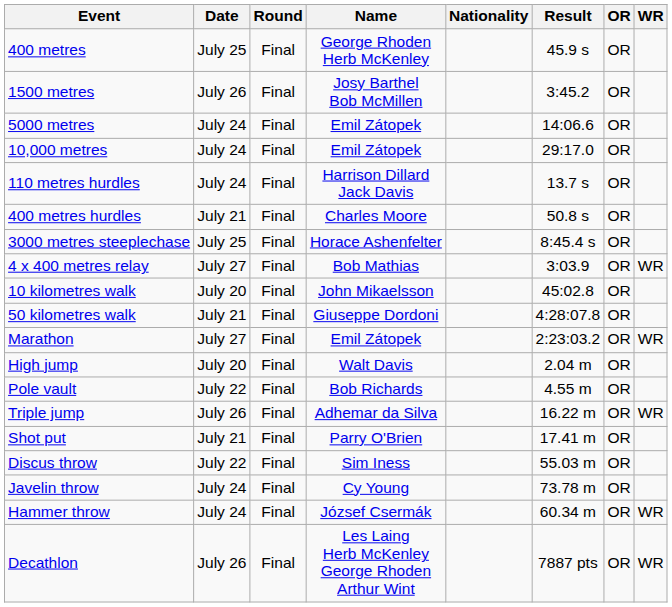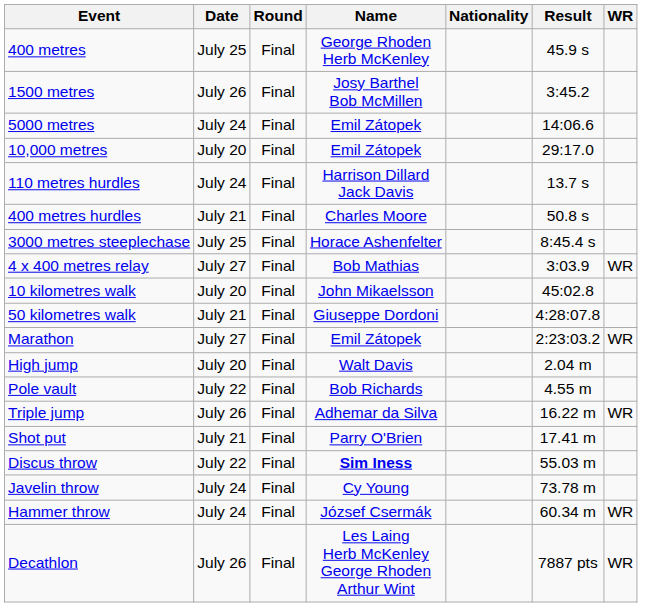 <table class=wikitable style=text-align:center>
 <tr>
 <th>Event</th>
 <th>Date</th>
 <th>Round</th>
 <th>Name</th>
 <th>Nationality</th>
 <th>Result</th>
-<th>OR</th>
 <th>WR</th>
 </tr>
 <tr>
 <td align=left><a href='#'>400 metres</a></td>
 <td>July 25</td>
 <td>Final</td>
 <td><a href='#'>George Rhoden</a><br><a href='#'>Herb McKenley</a></td>
 <td align=left></td>
 <td>45.9 s</td>
-<td>OR</td>
 <td></td>
 </tr>
 <tr>
 <td align=left><a href='#'>1500 metres</a></td>
 <td>July 26</td>
 <td>Final</td>
 <td><a href='#'>Josy Barthel</a><br><a href='#'>Bob McMillen</a></td>
 <td align=left><br></td>
 <td>3:45.2</td>
-<td>OR</td>
 <td></td>
 </tr>
 <tr>
 <td align=left><a href='#'>5000 metres</a></td>
 <td>July 24</td>
 <td>Final</td>
 <td><a href='#'>Emil Zátopek</a></td>
 <td align=left></td>
 <td>14:06.6</td>
-<td>OR</td>
 <td></td>
 </tr>
 <tr>
 <td align=left><a href='#'>10,000 metres</a></td>
-<td>July 24</td>
+<td>July 20</td>
 <td>Final</td>
 <td><a href='#'>Emil Zátopek</a></td>
 <td align=left></td>
 <td>29:17.0</td>
-<td>OR</td>
 <td></td>
 </tr>
 <tr>
 <td align=left><a href='#'>110 metres hurdles</a></td>
 <td>July 24</td>
 <td>Final</td>
 <td><a href='#'>Harrison Dillard</a><br><a href='#'>Jack Davis</a></td>
 <td align=left></td>
 <td>13.7 s</td>
-<td>OR</td>
 <td></td>
 </tr>
 <tr>
 <td align=left><a href='#'>400 metres hurdles</a></td>
 <td>July 21</td>
 <td>Final</td>
 <td><a href='#'>Charles Moore</a></td>
 <td align=left></td>
 <td>50.8 s</td>
-<td>OR</td>
 <td></td>
 </tr>
 <tr>
 <td align=left><a href='#'>3000 metres steeplechase</a></td>
 <td>July 25</td>
 <td>Final</td>
 <td><a href='#'>Horace Ashenfelter</a></td>
 <td align=left></td>
 <td>8:45.4 s</td>
-<td>OR</td>
 <td></td>
 </tr>
 <tr>
 <td align=left><a href='#'>4 x 400 metres relay</a></td>
 <td>July 27</td>
 <td>Final</td>
 <td><a href='#'>Bob Mathias</a></td>
 <td align=left></td>
 <td>3:03.9</td>
-<td>OR</td>
 <td>WR</td>
 </tr>
 <tr>
 <td align=left><a href='#'>10 kilometres walk</a></td>
 <td>July 20</td>
 <td>Final</td>
 <td><a href='#'>John Mikaelsson</a></td>
 <td align=left></td>
 <td>45:02.8</td>
-<td>OR</td>
 <td></td>
 </tr>
 <tr>
 <td align=left><a href='#'>50 kilometres walk</a></td>
 <td>July 21</td>
 <td>Final</td>
 <td><a href='#'>Giuseppe Dordoni</a></td>
 <td align=left></td>
 <td>4:28:07.8</td>
-<td>OR</td>
 <td></td>
 </tr>
 <tr>
 <td align=left><a href='#'>Marathon</a></td>
 <td>July 27</td>
 <td>Final</td>
 <td><a href='#'>Emil Zátopek</a></td>
 <td align=left></td>
 <td>2:23:03.2</td>
-<td>OR</td>
 <td>WR</td>
 </tr>
 <tr>
 <td align=left><a href='#'>High jump</a></td>
 <td>July 20</td>
 <td>Final</td>
 <td><a href='#'>Walt Davis</a></td>
 <td align=left></td>
 <td>2.04 m</td>
-<td>OR</td>
 <td></td>
 </tr>
 <tr>
 <td align=left><a href='#'>Pole vault</a></td>
 <td>July 22</td>
 <td>Final</td>
 <td><a href='#'>Bob Richards</a></td>
 <td align=left></td>
 <td>4.55 m</td>
-<td>OR</td>
 <td></td>
 </tr>
 <tr>
 <td align=left><a href='#'>Triple jump</a></td>
 <td>July 26</td>
 <td>Final</td>
 <td><a href='#'>Adhemar da Silva</a></td>
 <td align=left></td>
 <td>16.22 m</td>
-<td>OR</td>
 <td>WR</td>
 </tr>
 <tr>
 <td align=left><a href='#'>Shot put</a></td>
 <td>July 21</td>
 <td>Final</td>
 <td><a href='#'>Parry O'Brien</a></td>
 <td align=left></td>
 <td>17.41 m</td>
-<td>OR</td>
 <td></td>
 </tr>
 <tr>
 <td align=left><a href='#'>Discus throw</a></td>
 <td>July 22</td>
 <td>Final</td>
-<td><a href='#'>Sim Iness</a></td>
+<td><strong><a href='#'>Sim Iness</a></strong></td>
 <td align=left></td>
 <td>55.03 m</td>
-<td>OR</td>
 <td></td>
 </tr>
 <tr>
 <td align=left><a href='#'>Javelin throw</a></td>
 <td>July 24</td>
 <td>Final</td>
 <td><a href='#'>Cy Young</a></td>
 <td align=left></td>
 <td>73.78 m</td>
-<td>OR</td>
 <td></td>
 </tr>
 <tr>
 <td align=left><a href='#'>Hammer throw</a></td>
 <td>July 24</td>
 <td>Final</td>
 <td><a href='#'>József Csermák</a></td>
 <td align=left></td>
 <td>60.34 m</td>
-<td>OR</td>
 <td>WR</td>
 </tr>
 <tr>
 <td align=left><a href='#'>Decathlon</a></td>
 <td>July 26</td>
 <td>Final</td>
 <td><a href='#'>Les Laing</a><br><a href='#'>Herb McKenley</a><br><a href='#'>George Rhoden</a><br><a href='#'>Arthur Wint</a></td>
 <td align=left></td>
 <td>7887 pts</td>
-<td>OR</td>
 <td>WR</td>
 </tr>
 </table>
